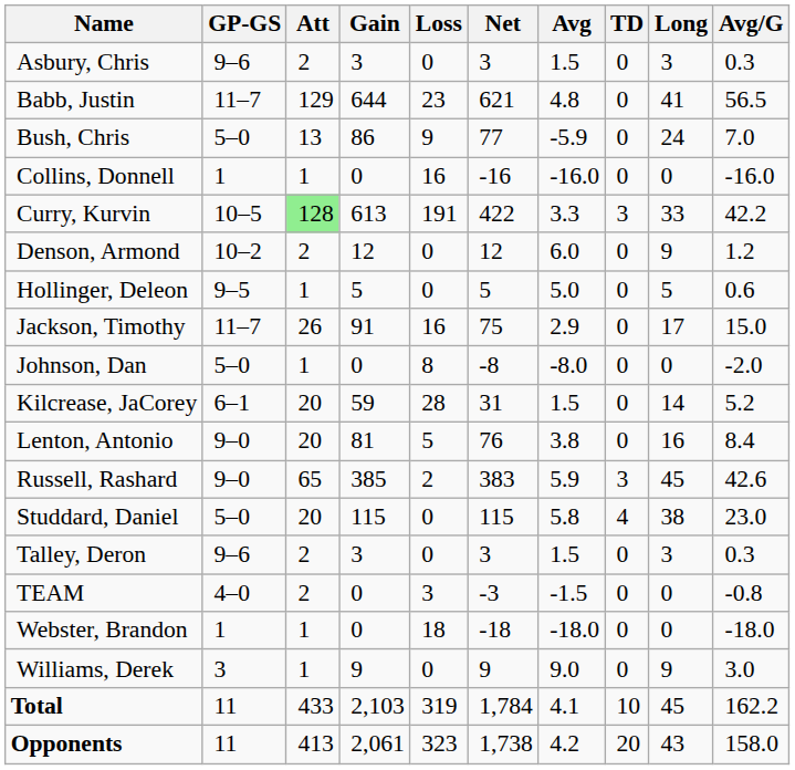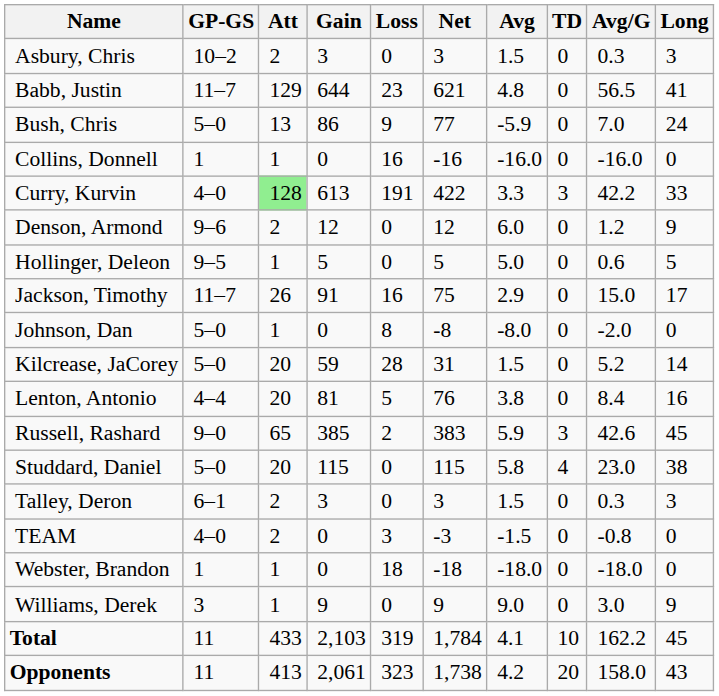 <table class="wikitable" style="white-space:nowrap;">
 <tr>
 <th>Name</th>
 <th>GP-GS</th>
 <th>Att</th>
 <th>Gain</th>
 <th>Loss</th>
 <th>Net</th>
 <th>Avg</th>
 <th>TD</th>
+<th>Avg/G</th>
 <th>Long</th>
-<th>Avg/G</th>
 </tr>
 <tr>
 <td> Asbury, Chris</td>
-<td> 9–6</td>
+<td> 10–2</td>
 <td> 2</td>
 <td> 3</td>
 <td> 0</td>
 <td> 3</td>
 <td> 1.5</td>
 <td> 0</td>
+<td> 0.3</td>
 <td> 3</td>
-<td> 0.3</td>
 </tr>
 <tr>
 <td> Babb, Justin</td>
 <td> 11–7</td>
 <td> 129</td>
 <td> 644</td>
 <td> 23</td>
 <td> 621</td>
 <td> 4.8</td>
 <td> 0</td>
+<td> 56.5</td>
 <td> 41</td>
-<td> 56.5</td>
 </tr>
 <tr>
 <td> Bush, Chris</td>
 <td> 5–0</td>
 <td> 13</td>
 <td> 86</td>
 <td> 9</td>
 <td> 77</td>
 <td> -5.9</td>
 <td> 0</td>
+<td> 7.0</td>
 <td> 24</td>
-<td> 7.0</td>
 </tr>
 <tr>
 <td> Collins, Donnell</td>
 <td> 1</td>
 <td> 1</td>
 <td> 0</td>
 <td> 16</td>
 <td> -16</td>
 <td> -16.0</td>
 <td> 0</td>
+<td> -16.0</td>
 <td> 0</td>
-<td> -16.0</td>
 </tr>
 <tr>
 <td> Curry, Kurvin</td>
-<td> 10–5</td>
+<td> 4–0</td>
 <td style="background: lightgreen;"> 128</td>
 <td> 613</td>
 <td> 191</td>
 <td> 422</td>
 <td> 3.3</td>
 <td> 3</td>
+<td> 42.2</td>
 <td> 33</td>
-<td> 42.2</td>
 </tr>
 <tr>
 <td> Denson, Armond</td>
-<td> 10–2</td>
+<td> 9–6</td>
 <td> 2</td>
 <td> 12</td>
 <td> 0</td>
 <td> 12</td>
 <td> 6.0</td>
 <td> 0</td>
+<td> 1.2</td>
 <td> 9</td>
-<td> 1.2</td>
 </tr>
 <tr>
 <td> Hollinger, Deleon</td>
 <td> 9–5</td>
 <td> 1</td>
 <td> 5</td>
 <td> 0</td>
 <td> 5</td>
 <td> 5.0</td>
 <td> 0</td>
+<td> 0.6</td>
 <td> 5</td>
-<td> 0.6</td>
 </tr>
 <tr>
 <td> Jackson, Timothy</td>
 <td> 11–7</td>
 <td> 26</td>
 <td> 91</td>
 <td> 16</td>
 <td> 75</td>
 <td> 2.9</td>
 <td> 0</td>
+<td> 15.0</td>
 <td> 17</td>
-<td> 15.0</td>
 </tr>
 <tr>
 <td> Johnson, Dan</td>
 <td> 5–0</td>
 <td> 1</td>
 <td> 0</td>
 <td> 8</td>
 <td> -8</td>
 <td> -8.0</td>
 <td> 0</td>
+<td> -2.0</td>
 <td> 0</td>
-<td> -2.0</td>
 </tr>
 <tr>
 <td> Kilcrease, JaCorey</td>
-<td> 6–1</td>
+<td> 5–0</td>
 <td> 20</td>
 <td> 59</td>
 <td> 28</td>
 <td> 31</td>
 <td> 1.5</td>
 <td> 0</td>
+<td> 5.2</td>
 <td> 14</td>
-<td> 5.2</td>
 </tr>
 <tr>
 <td> Lenton, Antonio</td>
-<td> 9–0</td>
+<td> 4–4</td>
 <td> 20</td>
 <td> 81</td>
 <td> 5</td>
 <td> 76</td>
 <td> 3.8</td>
 <td> 0</td>
+<td> 8.4</td>
 <td> 16</td>
-<td> 8.4</td>
 </tr>
 <tr>
 <td> Russell, Rashard</td>
 <td> 9–0</td>
 <td> 65</td>
 <td> 385</td>
 <td> 2</td>
 <td> 383</td>
 <td> 5.9</td>
 <td> 3</td>
+<td> 42.6</td>
 <td> 45</td>
-<td> 42.6</td>
 </tr>
 <tr>
 <td> Studdard, Daniel</td>
 <td> 5–0</td>
 <td> 20</td>
 <td> 115</td>
 <td> 0</td>
 <td> 115</td>
 <td> 5.8</td>
 <td> 4</td>
+<td> 23.0</td>
 <td> 38</td>
-<td> 23.0</td>
 </tr>
 <tr>
 <td> Talley, Deron</td>
-<td> 9–6</td>
+<td> 6–1</td>
 <td> 2</td>
 <td> 3</td>
 <td> 0</td>
 <td> 3</td>
 <td> 1.5</td>
 <td> 0</td>
+<td> 0.3</td>
 <td> 3</td>
-<td> 0.3</td>
 </tr>
 <tr>
 <td> TEAM</td>
 <td> 4–0</td>
 <td> 2</td>
 <td> 0</td>
 <td> 3</td>
 <td> -3</td>
 <td> -1.5</td>
 <td> 0</td>
+<td> -0.8</td>
 <td> 0</td>
-<td> -0.8</td>
 </tr>
 <tr>
 <td> Webster, Brandon</td>
 <td> 1</td>
 <td> 1</td>
 <td> 0</td>
 <td> 18</td>
 <td> -18</td>
 <td> -18.0</td>
 <td> 0</td>
+<td> -18.0</td>
 <td> 0</td>
-<td> -18.0</td>
 </tr>
 <tr>
 <td> Williams, Derek</td>
 <td> 3</td>
 <td> 1</td>
 <td> 9</td>
 <td> 0</td>
 <td> 9</td>
 <td> 9.0</td>
 <td> 0</td>
+<td> 3.0</td>
 <td> 9</td>
-<td> 3.0</td>
 </tr>
 <tr>
 <td><strong>Total</strong></td>
 <td> 11</td>
 <td> 433</td>
 <td> 2,103</td>
 <td> 319</td>
 <td> 1,784</td>
 <td> 4.1</td>
 <td> 10</td>
+<td> 162.2</td>
 <td> 45</td>
-<td> 162.2</td>
 </tr>
 <tr>
 <td><strong>Opponents</strong></td>
 <td> 11</td>
 <td> 413</td>
 <td> 2,061</td>
 <td> 323</td>
 <td> 1,738</td>
 <td> 4.2</td>
 <td> 20</td>
+<td> 158.0</td>
 <td> 43</td>
-<td> 158.0</td>
 </tr>
 </table>
